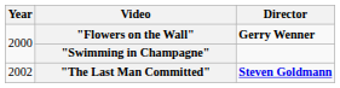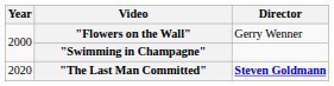 <table class="wikitable plainrowheaders">
 <tr>
 <th>Year</th>
 <th style="width:16em;">Video</th>
 <th>Director</th>
 </tr>
 <tr>
 <td rowspan="2">2000</td>
 <th scope="row">"Flowers on the Wall"</th>
-<td><strong>Gerry Wenner</strong></td>
+<td>Gerry Wenner</td>
 </tr>
 <tr>
 <th scope="row">"Swimming in Champagne"</th>
 <td></td>
 </tr>
 <tr>
-<td>2002</td>
+<td>2020</td>
 <th scope="row">"The Last Man Committed"</th>
 <td><strong><a href='#'>Steven Goldmann</a></strong></td>
 </tr>
 </table>
